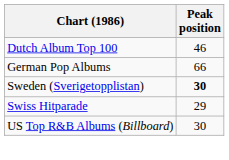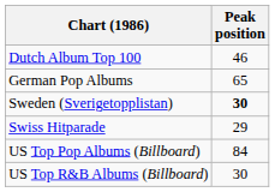 <table class="wikitable sortable">
 <tr>
 <th>Chart (1986)</th>
 <th>Peak<br>position</th>
 </tr>
 <tr>
 <td><a href='#'>Dutch Album Top 100</a></td>
 <td align=center>46</td>
 </tr>
 <tr>
 <td>German Pop Albums</td>
-<td align=center>66</td>
+<td align=center>65</td>
 </tr>
 <tr>
 <td>Sweden (<a href='#'>Sverigetopplistan</a>)</td>
 <td align=center><strong>30</strong></td>
 </tr>
 <tr>
 <td><a href='#'>Swiss Hitparade</a></td>
 <td align=center>29</td>
 </tr>
 <tr>
+<td>US <a href='#'>Top Pop Albums</a> (<em>Billboard</em>)</td>
+<td align=center>84</td>
+</tr>
+<tr>
 <td>US <a href='#'>Top R&B Albums</a> (<em>Billboard</em>)</td>
 <td align=center>30</td>
 </tr>
 </table>
